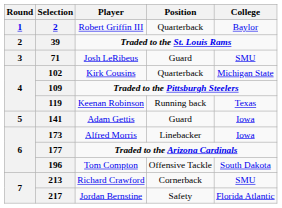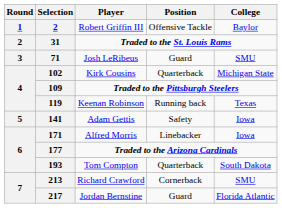 <table class="wikitable" style="font-size:95%;text-align:center">
 <tr>
 <th>Round</th>
 <th>Selection</th>
 <th>Player</th>
 <th>Position</th>
 <th>College</th>
 </tr>
 <tr>
 <th><a href='#'>1</a></th>
 <th><a href='#'>2</a></th>
 <td><a href='#'>Robert Griffin III</a></td>
-<td>Quarterback</td>
+<td>Offensive Tackle</td>
 <td><a href='#'>Baylor</a></td>
 </tr>
 <tr>
 <th>2</th>
-<th>39</th>
+<th>31</th>
 <td colspan="7"><strong><em>Traded to the <a href='#'>St. Louis Rams</a></em></strong></td>
 </tr>
 <tr>
 <th>3</th>
 <th>71</th>
 <td><a href='#'>Josh LeRibeus</a></td>
 <td>Guard</td>
 <td><a href='#'>SMU</a></td>
 </tr>
 <tr>
 <th rowspan="3">4</th>
 <th>102</th>
 <td><a href='#'>Kirk Cousins</a></td>
 <td>Quarterback</td>
 <td><a href='#'>Michigan State</a></td>
 </tr>
 <tr>
 <th>109</th>
 <td colspan="7"><strong><em>Traded to the <a href='#'>Pittsburgh Steelers</a></em></strong></td>
 </tr>
 <tr>
 <th>119</th>
 <td><a href='#'>Keenan Robinson</a></td>
 <td>Running back</td>
 <td><a href='#'>Texas</a></td>
 </tr>
 <tr>
 <th>5</th>
 <th>141</th>
 <td><a href='#'>Adam Gettis</a></td>
-<td>Guard</td>
+<td>Safety</td>
 <td><a href='#'>Iowa</a></td>
 </tr>
 <tr>
 <th rowspan="3">6</th>
-<th>173</th>
+<th>171</th>
 <td><a href='#'>Alfred Morris</a></td>
 <td>Linebacker</td>
 <td><a href='#'>Iowa</a></td>
 </tr>
 <tr>
 <th>177</th>
 <td colspan="7"><strong><em>Traded to the <a href='#'>Arizona Cardinals</a></em></strong></td>
 </tr>
 <tr>
-<th>196</th>
+<th>193</th>
 <td><a href='#'>Tom Compton</a></td>
-<td>Offensive Tackle</td>
+<td>Quarterback</td>
 <td><a href='#'>South Dakota</a></td>
 </tr>
 <tr>
 <th rowspan="2">7</th>
 <th>213</th>
 <td><a href='#'>Richard Crawford</a></td>
 <td>Cornerback</td>
 <td><a href='#'>SMU</a></td>
 </tr>
 <tr>
 <th>217</th>
 <td><a href='#'>Jordan Bernstine</a></td>
-<td>Safety</td>
+<td>Guard</td>
 <td><a href='#'>Florida Atlantic</a></td>
 </tr>
 </table>
